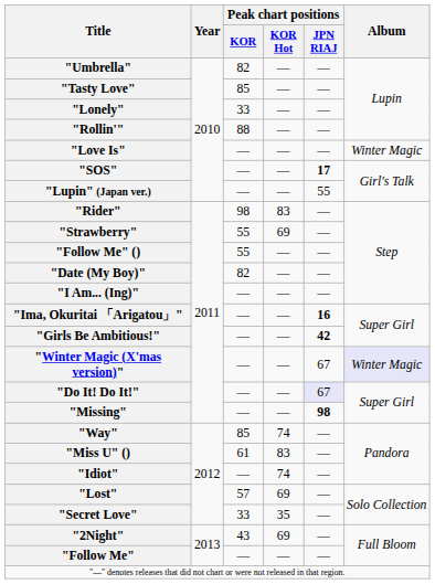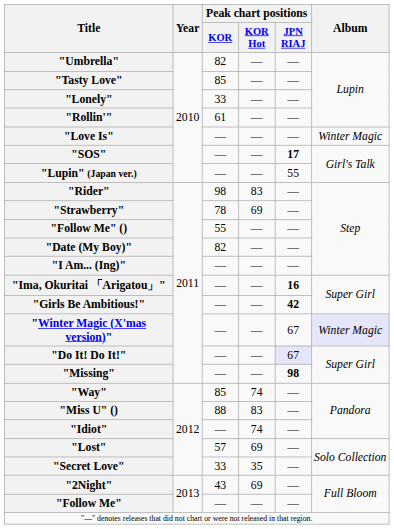 <table class="wikitable plainrowheaders" style="text-align:center;">
 <tr>
 <th scope="col" rowspan="2" style="width:14em;">Title</th>
 <th scope="col" rowspan="2">Year</th>
 <th scope="col" colspan="3">Peak chart positions</th>
 <th scope="col" rowspan="2">Album</th>
 </tr>
 <tr>
 <th scope="col" style="width:3em;font-size:90%;"><a href='#'>KOR</a><br></th>
 <th scope="col" style="width:3em;font-size:90%;"><a href='#'>KOR<br>Hot</a><br></th>
 <th scope="col" style="width:3em;font-size:90%;"><a href='#'>JPN<br>RIAJ</a><br></th>
 </tr>
 <tr>
 <th scope="row">"Umbrella"</th>
 <td rowspan="7">2010</td>
 <td>82</td>
 <td>—</td>
 <td>—</td>
 <td rowspan="4"><em>Lupin</em></td>
 </tr>
 <tr>
 <th scope="row">"Tasty Love"</th>
 <td>85</td>
 <td>—</td>
 <td>—</td>
 </tr>
 <tr>
 <th scope="row">"Lonely"</th>
 <td>33</td>
 <td>—</td>
 <td>—</td>
 </tr>
 <tr>
 <th scope="row">"Rollin'"</th>
-<td>88</td>
+<td>61</td>
 <td>—</td>
 <td>—</td>
 </tr>
 <tr>
 <th scope="row">"Love Is"</th>
 <td>—</td>
 <td>—</td>
 <td>—</td>
 <td><em>Winter Magic</em> </td>
 </tr>
 <tr>
 <th scope="row">"SOS"</th>
 <td>—</td>
 <td>—</td>
 <td><strong>17</strong></td>
 <td rowspan="2"><em>Girl's Talk</em></td>
 </tr>
 <tr>
 <th scope="row">"Lupin" <small>(Japan ver.)</small></th>
 <td>—</td>
 <td>—</td>
 <td>55</td>
 </tr>
 <tr>
 <th scope="row">"Rider"</th>
 <td rowspan="10">2011</td>
 <td>98</td>
 <td>83</td>
 <td>—</td>
 <td rowspan="5"><em>Step</em></td>
 </tr>
 <tr>
 <th scope="row">"Strawberry"</th>
-<td>55</td>
+<td>78</td>
 <td>69</td>
 <td>—</td>
 </tr>
 <tr>
 <th scope="row">"Follow Me" ()</th>
 <td>55</td>
 <td>—</td>
 <td>—</td>
 </tr>
 <tr>
 <th scope="row">"Date (My Boy)"</th>
 <td>82</td>
 <td>—</td>
 <td>—</td>
 </tr>
 <tr>
 <th scope="row">"I Am... (Ing)"</th>
 <td>—</td>
 <td>—</td>
 <td>—</td>
 </tr>
 <tr>
 <th scope="row">"Ima, Okuritai 「Arigatou」"</th>
 <td>—</td>
 <td>—</td>
 <td><strong>16</strong></td>
 <td rowspan="2"><em>Super Girl</em></td>
 </tr>
 <tr>
 <th scope="row">"Girls Be Ambitious!"</th>
 <td>—</td>
 <td>—</td>
 <td><strong>42</strong></td>
 </tr>
 <tr>
 <th scope="row">"<a href='#'>Winter Magic (X'mas version)</a>"</th>
 <td>—</td>
 <td>—</td>
 <td>67</td>
 <td style="background: lavender;"><em>Winter Magic</em> </td>
 </tr>
 <tr>
 <th scope="row">"Do It! Do It!"</th>
 <td>—</td>
 <td>—</td>
 <td style="background: lavender;">67</td>
 <td rowspan="2"><em>Super Girl</em></td>
 </tr>
 <tr>
 <th scope="row">"Missing"</th>
 <td>—</td>
 <td>—</td>
 <td><strong>98</strong></td>
 </tr>
 <tr>
 <th scope="row">"Way"</th>
 <td rowspan="5">2012</td>
 <td>85</td>
 <td>74</td>
 <td>—</td>
 <td rowspan="3"><em>Pandora</em></td>
 </tr>
 <tr>
 <th scope="row">"Miss U" ()</th>
-<td>61</td>
+<td>88</td>
 <td>83</td>
 <td>—</td>
 </tr>
 <tr>
 <th scope="row">"Idiot"</th>
 <td>—</td>
 <td>74</td>
 <td>—</td>
 </tr>
 <tr>
 <th scope="row">"Lost"</th>
 <td>57</td>
 <td>69</td>
 <td>—</td>
 <td rowspan="2"><em>Solo Collection</em></td>
 </tr>
 <tr>
 <th scope="row">"Secret Love"</th>
 <td>33</td>
 <td>35</td>
 <td>—</td>
 </tr>
 <tr>
 <th scope="row">"2Night"</th>
 <td rowspan="2">2013</td>
 <td>43</td>
 <td>69</td>
 <td>—</td>
 <td rowspan="2"><em>Full Bloom</em></td>
 </tr>
 <tr>
 <th scope="row">"Follow Me"</th>
 <td>—</td>
 <td>—</td>
 <td>—</td>
 </tr>
 <tr>
 <td colspan="6" style="font-size:8pt">"—" denotes releases that did not chart or were not released in that region.</td>
 </tr>
 </table>
